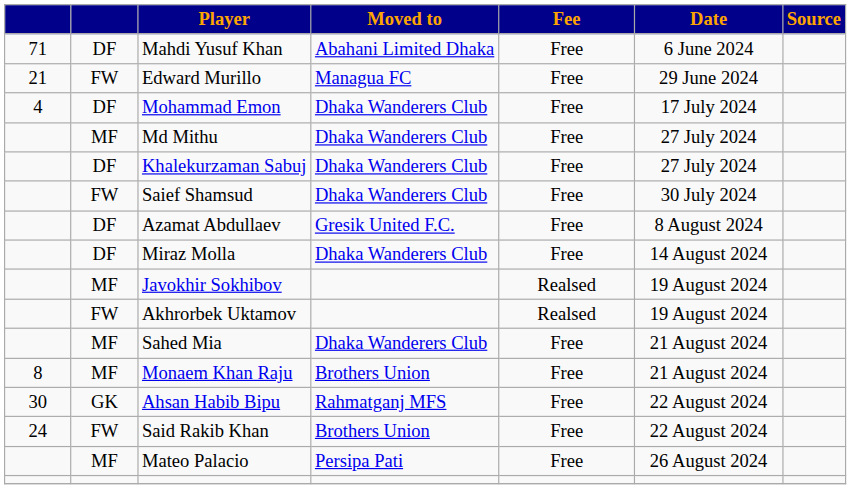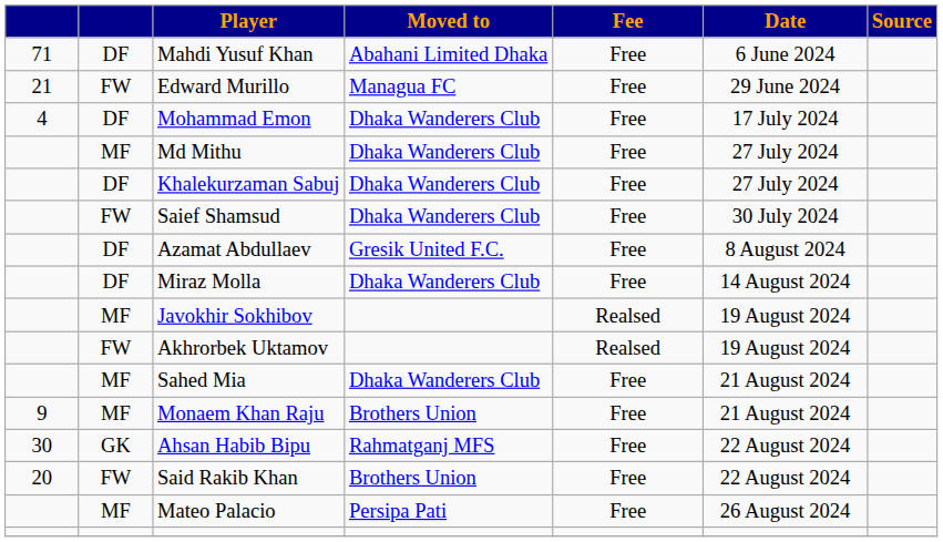 <table class="wikitable plainrowheaders sortable" style="text-align:center">
 <tr>
 <th style="background:#00008B; color:orange; width:50px;"></th>
 <th style="background:#00008B; color:orange; width:50px;"></th>
 <th style="background:#00008B; color:orange; width:210;">Player</th>
 <th style="background:#00008B; color:orange; width:150;">Moved to</th>
 <th style="background:#00008B; color:orange; width:110px;">Fee</th>
 <th style="background:#00008B; color:orange; width:120px;">Date</th>
 <th style="background:#00008B; color:orange; width:20px;">Source</th>
 </tr>
 <tr>
 <td>71</td>
 <td>DF</td>
 <td align="left">Mahdi Yusuf Khan</td>
 <td align="left"><a href='#'>Abahani Limited Dhaka</a></td>
 <td>Free</td>
 <td>6 June 2024</td>
 <td></td>
 </tr>
 <tr>
 <td>21</td>
 <td>FW</td>
 <td align="left"> Edward Murillo</td>
 <td align="left"> <a href='#'>Managua FC</a></td>
 <td>Free</td>
 <td>29 June 2024</td>
 <td></td>
 </tr>
 <tr>
 <td>4</td>
 <td>DF</td>
 <td align="left"><a href='#'>Mohammad Emon</a></td>
 <td align="left"><a href='#'>Dhaka Wanderers Club</a></td>
 <td>Free</td>
 <td>17 July 2024</td>
 <td></td>
 </tr>
 <tr>
 <td></td>
 <td>MF</td>
 <td align="left">Md Mithu</td>
 <td align="left"><a href='#'>Dhaka Wanderers Club</a></td>
 <td>Free</td>
 <td>27 July 2024</td>
 <td></td>
 </tr>
 <tr>
 <td></td>
 <td>DF</td>
 <td align="left"><a href='#'>Khalekurzaman Sabuj</a></td>
 <td align="left"><a href='#'>Dhaka Wanderers Club</a></td>
 <td>Free</td>
 <td>27 July 2024</td>
 <td></td>
 </tr>
 <tr>
 <td></td>
 <td>FW</td>
 <td align="left">Saief Shamsud</td>
 <td align="left"><a href='#'>Dhaka Wanderers Club</a></td>
 <td>Free</td>
 <td>30 July 2024</td>
 <td></td>
 </tr>
 <tr>
 <td></td>
 <td>DF</td>
 <td align="left"> Azamat Abdullaev</td>
 <td align="left"> <a href='#'>Gresik United F.C.</a></td>
 <td>Free</td>
 <td>8 August 2024</td>
 <td></td>
 </tr>
 <tr>
 <td></td>
 <td>DF</td>
 <td align="left">Miraz Molla</td>
 <td align="left"><a href='#'>Dhaka Wanderers Club</a></td>
 <td>Free</td>
 <td>14 August 2024</td>
 <td></td>
 </tr>
 <tr>
 <td></td>
 <td>MF</td>
 <td align="left"> <a href='#'>Javokhir Sokhibov</a></td>
 <td align="left"></td>
 <td>Realsed</td>
 <td>19 August 2024</td>
 <td></td>
 </tr>
 <tr>
 <td></td>
 <td>FW</td>
 <td align="left"> Akhrorbek Uktamov</td>
 <td align="left"></td>
 <td>Realsed</td>
 <td>19 August 2024</td>
 <td></td>
 </tr>
 <tr>
 <td></td>
 <td>MF</td>
 <td align="left">Sahed Mia</td>
 <td align="left"><a href='#'>Dhaka Wanderers Club</a></td>
 <td>Free</td>
 <td>21 August 2024</td>
 <td></td>
 </tr>
 <tr>
-<td>8</td>
+<td>9</td>
 <td>MF</td>
 <td align="left"><a href='#'>Monaem Khan Raju</a></td>
 <td align="left"><a href='#'>Brothers Union</a></td>
 <td>Free</td>
 <td>21 August 2024</td>
 <td></td>
 </tr>
 <tr>
 <td>30</td>
 <td>GK</td>
 <td align="left"><a href='#'>Ahsan Habib Bipu</a></td>
 <td align="left"><a href='#'>Rahmatganj MFS</a></td>
 <td>Free</td>
 <td>22 August 2024</td>
 <td></td>
 </tr>
 <tr>
-<td>24</td>
+<td>20</td>
 <td>FW</td>
 <td align="left">Said Rakib Khan</td>
 <td align="left"><a href='#'>Brothers Union</a></td>
 <td>Free</td>
 <td>22 August 2024</td>
 <td></td>
 </tr>
 <tr>
 <td></td>
 <td>MF</td>
 <td align="left"> Mateo Palacio</td>
 <td align="left"> <a href='#'>Persipa Pati</a></td>
 <td>Free</td>
 <td>26 August 2024</td>
 <td></td>
 </tr>
 <tr>
 <td></td>
 <td></td>
 <td></td>
 <td></td>
 <td></td>
 <td></td>
 <td></td>
 </tr>
 <tr>
 </tr>
 </table>
